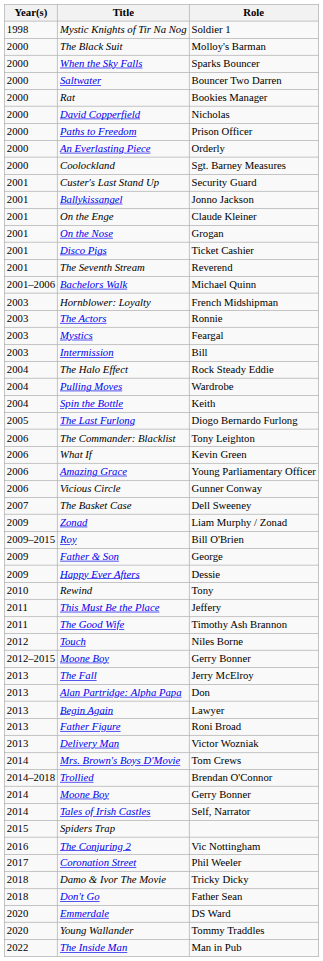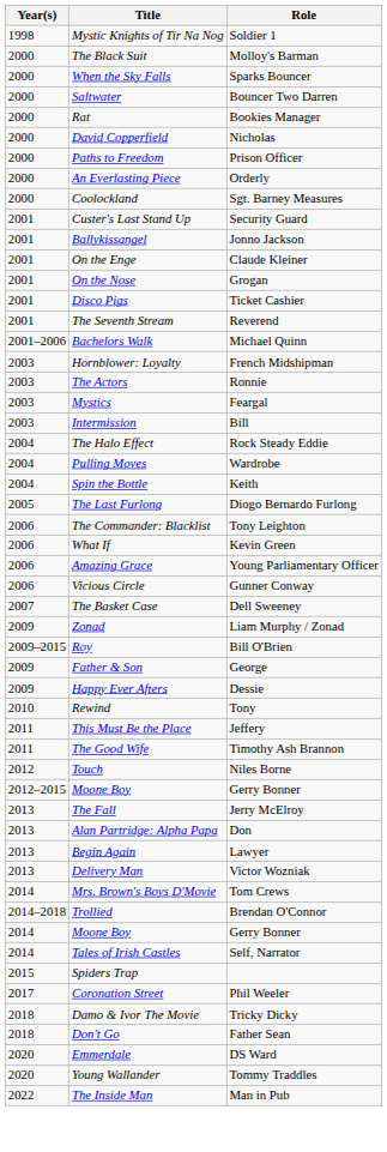 <table class="wikitable sortable">
 <tr>
 <th>Year(s)</th>
 <th>Title</th>
 <th>Role</th>
 </tr>
 <tr>
 <td>1998</td>
 <td><em>Mystic Knights of Tir Na Nog</em></td>
 <td>Soldier 1</td>
 </tr>
 <tr>
 <td>2000</td>
 <td><em>The Black Suit</em></td>
 <td>Molloy's Barman</td>
 </tr>
 <tr>
 <td>2000</td>
 <td><em><a href='#'>When the Sky Falls</a></em></td>
 <td>Sparks Bouncer</td>
 </tr>
 <tr>
 <td>2000</td>
 <td><em><a href='#'>Saltwater</a></em></td>
 <td>Bouncer Two Darren</td>
 </tr>
 <tr>
 <td>2000</td>
 <td><em>Rat</em></td>
 <td>Bookies Manager</td>
 </tr>
 <tr>
 <td>2000</td>
 <td><em><a href='#'>David Copperfield</a></em></td>
 <td>Nicholas</td>
 </tr>
 <tr>
 <td>2000</td>
 <td><em><a href='#'>Paths to Freedom</a></em></td>
 <td>Prison Officer</td>
 </tr>
 <tr>
 <td>2000</td>
 <td><em><a href='#'>An Everlasting Piece</a></em></td>
 <td>Orderly</td>
 </tr>
 <tr>
 <td>2000</td>
 <td><em>Coolockland</em></td>
 <td>Sgt. Barney Measures</td>
 </tr>
 <tr>
 <td>2001</td>
 <td><em>Custer's Last Stand Up</em></td>
 <td>Security Guard</td>
 </tr>
 <tr>
 <td>2001</td>
 <td><em><a href='#'>Ballykissangel</a></em></td>
 <td>Jonno Jackson</td>
 </tr>
 <tr>
 <td>2001</td>
 <td><em>On the Enge</em></td>
 <td>Claude Kleiner</td>
 </tr>
 <tr>
 <td>2001</td>
 <td><em><a href='#'>On the Nose</a></em></td>
 <td>Grogan</td>
 </tr>
 <tr>
 <td>2001</td>
 <td><em><a href='#'>Disco Pigs</a></em></td>
 <td>Ticket Cashier</td>
 </tr>
 <tr>
 <td>2001</td>
 <td><em>The Seventh Stream</em></td>
 <td>Reverend</td>
 </tr>
 <tr>
 <td>2001–2006</td>
 <td><em><a href='#'>Bachelors Walk</a></em></td>
 <td>Michael Quinn</td>
 </tr>
 <tr>
 <td>2003</td>
 <td><em>Hornblower: Loyalty</em></td>
 <td>French Midshipman</td>
 </tr>
 <tr>
 <td>2003</td>
 <td><em><a href='#'>The Actors</a></em></td>
 <td>Ronnie</td>
 </tr>
 <tr>
 <td>2003</td>
 <td><em><a href='#'>Mystics</a></em></td>
 <td>Feargal</td>
 </tr>
 <tr>
 <td>2003</td>
 <td><em><a href='#'>Intermission</a></em></td>
 <td>Bill</td>
 </tr>
 <tr>
 <td>2004</td>
 <td><em>The Halo Effect</em></td>
 <td>Rock Steady Eddie</td>
 </tr>
 <tr>
 <td>2004</td>
 <td><em><a href='#'>Pulling Moves</a></em></td>
 <td>Wardrobe</td>
 </tr>
 <tr>
 <td>2004</td>
 <td><em><a href='#'>Spin the Bottle</a></em></td>
 <td>Keith</td>
 </tr>
 <tr>
 <td>2005</td>
 <td><em><a href='#'>The Last Furlong</a></em></td>
 <td>Diogo Bernardo Furlong</td>
 </tr>
 <tr>
 <td>2006</td>
 <td><em>The Commander: Blacklist</em></td>
 <td>Tony Leighton</td>
 </tr>
 <tr>
 <td>2006</td>
 <td><em>What If</em></td>
 <td>Kevin Green</td>
 </tr>
 <tr>
 <td>2006</td>
 <td><em><a href='#'>Amazing Grace</a></em></td>
 <td>Young Parliamentary Officer</td>
 </tr>
 <tr>
 <td>2006</td>
 <td><em>Vicious Circle</em></td>
 <td>Gunner Conway</td>
 </tr>
 <tr>
 <td>2007</td>
 <td><em>The Basket Case</em></td>
 <td>Dell Sweeney</td>
 </tr>
 <tr>
 <td>2009</td>
 <td><em><a href='#'>Zonad</a></em></td>
 <td>Liam Murphy / Zonad</td>
 </tr>
 <tr>
 <td>2009–2015</td>
 <td><em><a href='#'>Roy</a></em></td>
 <td>Bill O'Brien</td>
 </tr>
 <tr>
 <td>2009</td>
 <td><em><a href='#'>Father & Son</a></em></td>
 <td>George</td>
 </tr>
 <tr>
 <td>2009</td>
 <td><em><a href='#'>Happy Ever Afters</a></em></td>
 <td>Dessie</td>
 </tr>
 <tr>
 <td>2010</td>
 <td><em>Rewind</em></td>
 <td>Tony</td>
 </tr>
 <tr>
 <td>2011</td>
 <td><em><a href='#'>This Must Be the Place</a></em></td>
 <td>Jeffery</td>
 </tr>
 <tr>
 <td>2011</td>
 <td><em><a href='#'>The Good Wife</a></em></td>
 <td>Timothy Ash Brannon</td>
 </tr>
 <tr>
 <td>2012</td>
 <td><em><a href='#'>Touch</a></em></td>
 <td>Niles Borne</td>
 </tr>
 <tr>
 <td>2012–2015</td>
 <td><em><a href='#'>Moone Boy</a></em></td>
 <td>Gerry Bonner</td>
 </tr>
 <tr>
 <td>2013</td>
 <td><em><a href='#'>The Fall</a></em></td>
 <td>Jerry McElroy</td>
 </tr>
 <tr>
 <td>2013</td>
 <td><em><a href='#'>Alan Partridge: Alpha Papa</a></em></td>
 <td>Don</td>
 </tr>
 <tr>
 <td>2013</td>
 <td><em><a href='#'>Begin Again</a></em></td>
 <td>Lawyer</td>
 </tr>
 <tr>
 <td>2013</td>
-<td><em><a href='#'>Father Figure</a></em></td>
-<td>Roni Broad</td>
-</tr>
-<tr>
-<td>2013</td>
 <td><em><a href='#'>Delivery Man</a></em></td>
 <td>Victor Wozniak</td>
 </tr>
 <tr>
 <td>2014</td>
 <td><em><a href='#'>Mrs. Brown's Boys D'Movie</a></em></td>
 <td>Tom Crews</td>
 </tr>
 <tr>
 <td>2014–2018</td>
 <td><em><a href='#'>Trollied</a></em></td>
 <td>Brendan O'Connor</td>
 </tr>
 <tr>
 <td>2014</td>
 <td><em><a href='#'>Moone Boy</a></em></td>
 <td>Gerry Bonner</td>
 </tr>
 <tr>
 <td>2014</td>
 <td><em><a href='#'>Tales of Irish Castles</a></em></td>
 <td>Self, Narrator</td>
 </tr>
 <tr>
 <td>2015</td>
 <td><em>Spiders Trap</em></td>
 <td></td>
-</tr>
-<tr>
-<td>2016</td>
-<td><em><a href='#'>The Conjuring 2</a></em></td>
-<td>Vic Nottingham</td>
 </tr>
 <tr>
 <td>2017</td>
 <td><em><a href='#'>Coronation Street</a></em></td>
 <td>Phil Weeler</td>
 </tr>
 <tr>
 <td>2018</td>
 <td><em>Damo & Ivor The Movie</em></td>
 <td>Tricky Dicky</td>
 </tr>
 <tr>
 <td>2018</td>
 <td><em><a href='#'>Don't Go</a></em></td>
 <td>Father Sean</td>
 </tr>
 <tr>
 <td>2020</td>
 <td><em><a href='#'>Emmerdale</a></em></td>
 <td>DS Ward</td>
 </tr>
 <tr>
 <td>2020</td>
 <td><em>Young Wallander</em></td>
 <td>Tommy Traddles</td>
 </tr>
 <tr>
 <td>2022</td>
 <td><em><a href='#'>The Inside Man</a></em></td>
 <td>Man in Pub</td>
 </tr>
 </table>
